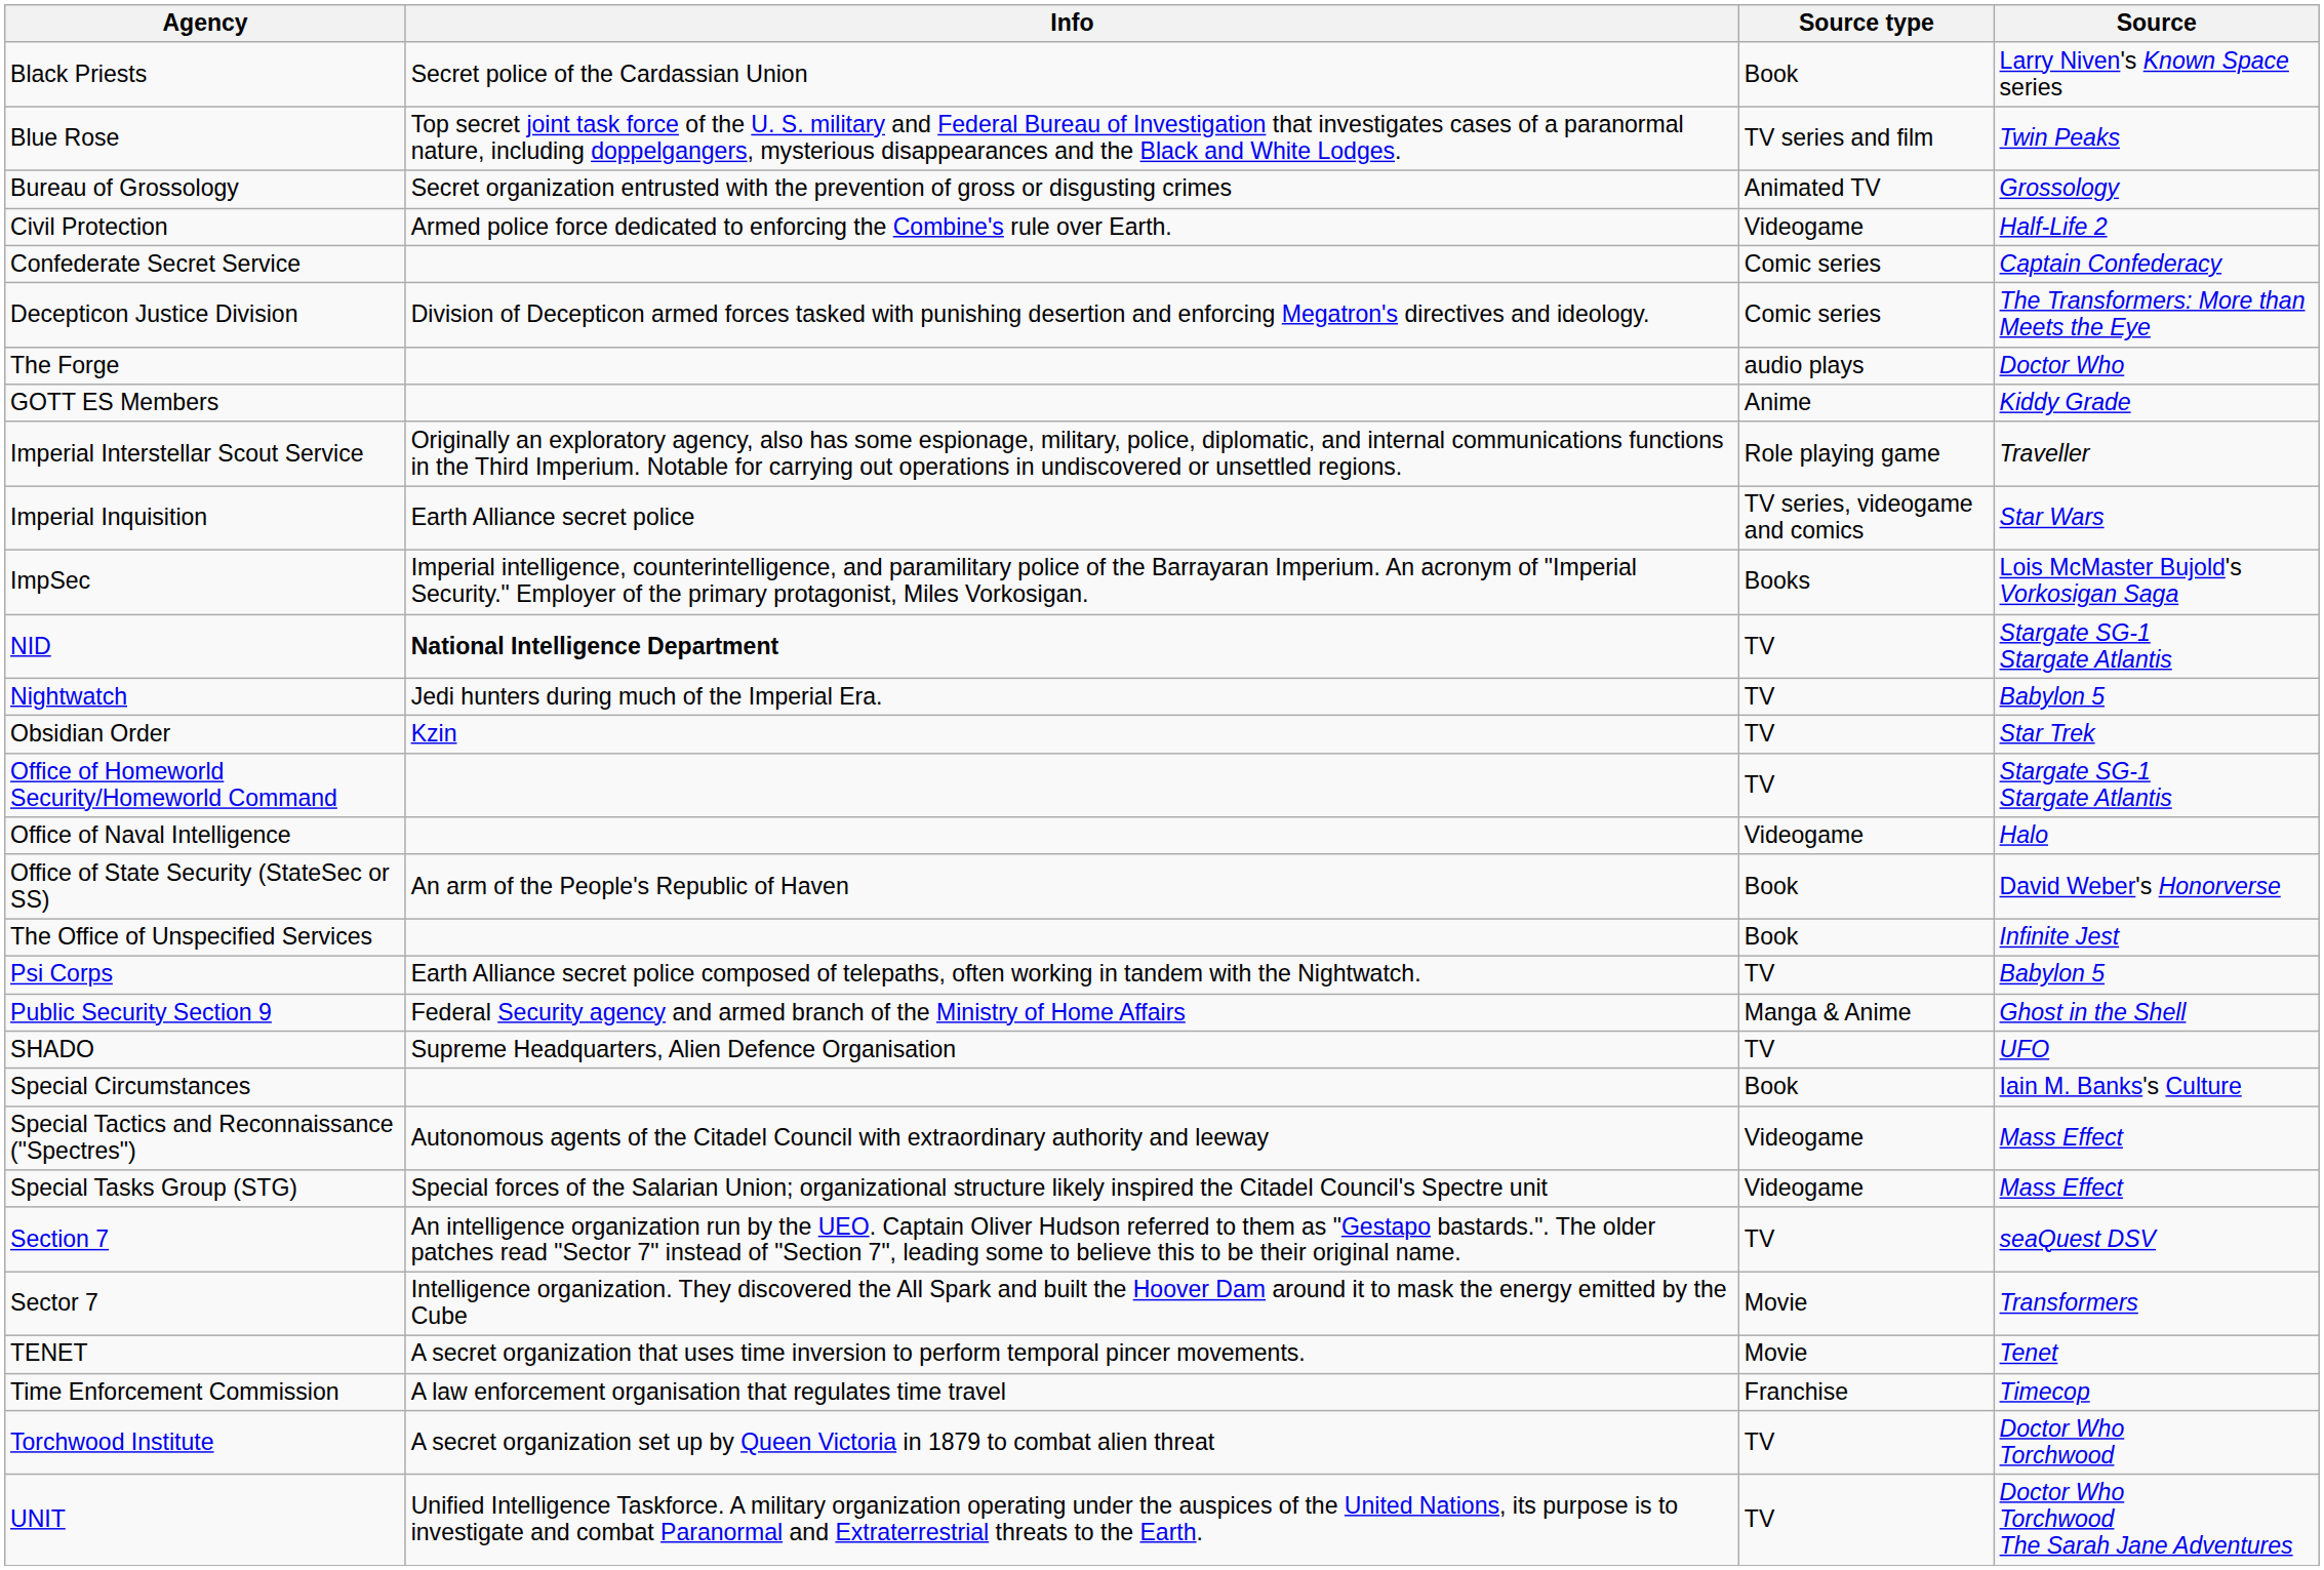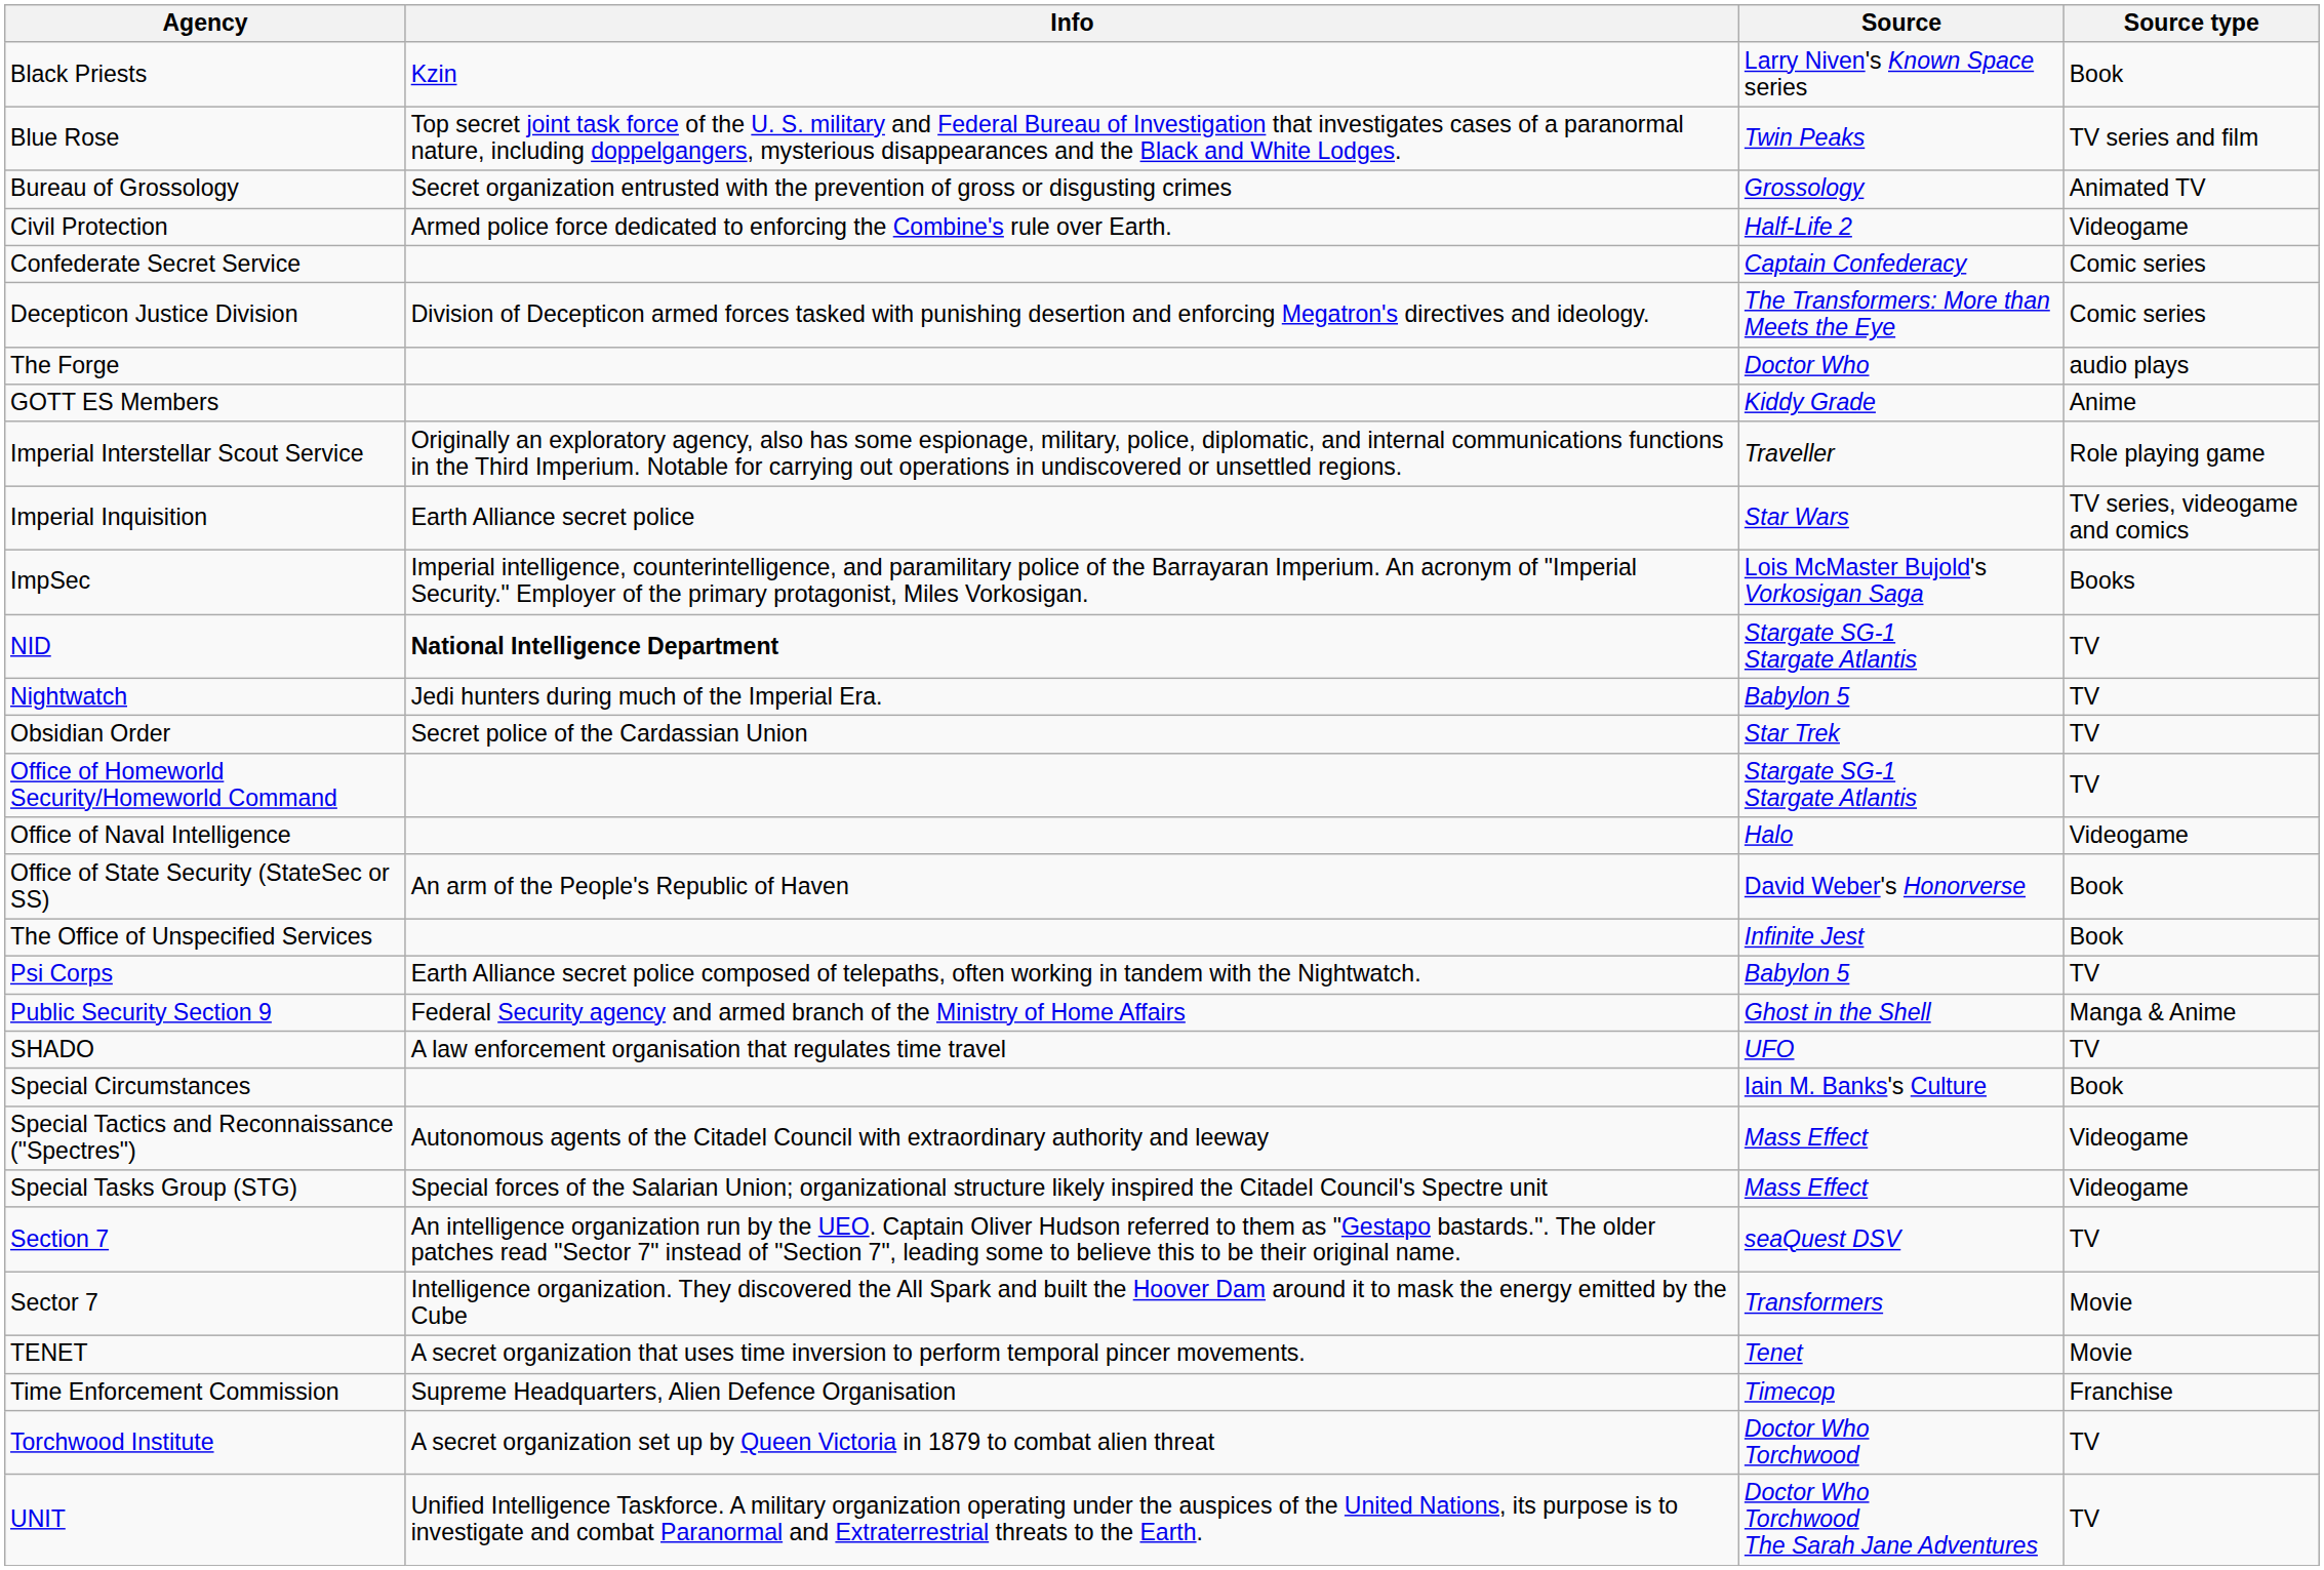 <table class="wikitable">
 <tr>
 <th>Agency</th>
 <th>Info</th>
+<th>Source</th>
 <th>Source type</th>
-<th>Source</th>
 </tr>
 <tr>
 <td>Black Priests</td>
-<td>Secret police of the Cardassian Union</td>
+<td><a href='#'>Kzin</a></td>
+<td><a href='#'>Larry Niven</a>'s <em><a href='#'>Known Space</a></em> series</td>
 <td>Book</td>
-<td><a href='#'>Larry Niven</a>'s <em><a href='#'>Known Space</a></em> series</td>
 </tr>
 <tr>
 <td>Blue Rose</td>
 <td>Top secret <a href='#'>joint task force</a> of the <a href='#'>U. S. military</a> and <a href='#'>Federal Bureau of Investigation</a> that investigates cases of a paranormal nature, including <a href='#'>doppelgangers</a>, mysterious disappearances and the <a href='#'>Black and White Lodges</a>.</td>
+<td><em><a href='#'>Twin Peaks</a></em></td>
 <td>TV series and film</td>
-<td><em><a href='#'>Twin Peaks</a></em></td>
 </tr>
 <tr>
 <td>Bureau of Grossology</td>
 <td>Secret organization entrusted with the prevention of gross or disgusting crimes</td>
+<td><em><a href='#'>Grossology</a></em></td>
 <td>Animated TV</td>
-<td><em><a href='#'>Grossology</a></em></td>
 </tr>
 <tr>
 <td>Civil Protection</td>
 <td>Armed police force dedicated to enforcing the <a href='#'>Combine's</a> rule over Earth.</td>
+<td><em><a href='#'>Half-Life 2</a></em></td>
 <td>Videogame</td>
-<td><em><a href='#'>Half-Life 2</a></em></td>
 </tr>
 <tr>
 <td>Confederate Secret Service</td>
 <td></td>
+<td><em><a href='#'>Captain Confederacy</a></em></td>
 <td>Comic series</td>
-<td><em><a href='#'>Captain Confederacy</a></em></td>
 </tr>
 <tr>
 <td>Decepticon Justice Division</td>
 <td>Division of Decepticon armed forces tasked with punishing desertion and enforcing <a href='#'>Megatron's</a> directives and ideology.</td>
+<td><em><a href='#'>The Transformers: More than Meets the Eye</a></em></td>
 <td>Comic series</td>
-<td><em><a href='#'>The Transformers: More than Meets the Eye</a></em></td>
 </tr>
 <tr>
 <td>The Forge</td>
 <td></td>
+<td><em><a href='#'>Doctor Who</a></em></td>
 <td>audio plays</td>
-<td><em><a href='#'>Doctor Who</a></em></td>
 </tr>
 <tr>
 <td>GOTT ES Members</td>
 <td></td>
+<td><em><a href='#'>Kiddy Grade</a></em></td>
 <td>Anime</td>
-<td><em><a href='#'>Kiddy Grade</a></em></td>
 </tr>
 <tr>
 <td>Imperial Interstellar Scout Service</td>
 <td>Originally an exploratory agency, also has some espionage, military, police, diplomatic, and internal communications functions in the Third Imperium. Notable for carrying out operations in undiscovered or unsettled regions.</td>
+<td><em>Traveller</em></td>
 <td>Role playing game</td>
-<td><em>Traveller</em></td>
 </tr>
 <tr>
 <td>Imperial Inquisition</td>
 <td>Earth Alliance secret police</td>
+<td><em><a href='#'>Star Wars</a></em></td>
 <td>TV series, videogame and comics</td>
-<td><em><a href='#'>Star Wars</a></em></td>
 </tr>
 <tr>
 <td>ImpSec</td>
 <td>Imperial intelligence, counterintelligence, and paramilitary police of the Barrayaran Imperium. An acronym of "Imperial Security." Employer of the primary protagonist, Miles Vorkosigan.</td>
+<td><a href='#'>Lois McMaster Bujold</a>'s <em><a href='#'>Vorkosigan Saga</a></em></td>
 <td>Books</td>
-<td><a href='#'>Lois McMaster Bujold</a>'s <em><a href='#'>Vorkosigan Saga</a></em></td>
 </tr>
 <tr>
 <td><a href='#'>NID</a></td>
 <td><strong>National Intelligence Department</strong></td>
+<td><em><a href='#'>Stargate SG-1</a></em> <br> <em><a href='#'>Stargate Atlantis</a></em></td>
 <td>TV</td>
-<td><em><a href='#'>Stargate SG-1</a></em> <br> <em><a href='#'>Stargate Atlantis</a></em></td>
 </tr>
 <tr>
 <td><a href='#'>Nightwatch</a></td>
 <td>Jedi hunters during much of the Imperial Era.</td>
+<td><em><a href='#'>Babylon 5</a></em></td>
 <td>TV</td>
-<td><em><a href='#'>Babylon 5</a></em></td>
 </tr>
 <tr>
 <td>Obsidian Order</td>
-<td><a href='#'>Kzin</a></td>
+<td>Secret police of the Cardassian Union</td>
+<td><em><a href='#'>Star Trek</a></em></td>
 <td>TV</td>
-<td><em><a href='#'>Star Trek</a></em></td>
 </tr>
 <tr>
 <td><a href='#'>Office of Homeworld Security/Homeworld Command</a></td>
 <td></td>
+<td><em><a href='#'>Stargate SG-1</a></em> <br> <em><a href='#'>Stargate Atlantis</a></em></td>
 <td>TV</td>
-<td><em><a href='#'>Stargate SG-1</a></em> <br> <em><a href='#'>Stargate Atlantis</a></em></td>
 </tr>
 <tr>
 <td>Office of Naval Intelligence</td>
 <td></td>
+<td><em><a href='#'>Halo</a></em></td>
 <td>Videogame</td>
-<td><em><a href='#'>Halo</a></em></td>
 </tr>
 <tr>
 <td>Office of State Security (StateSec or SS)</td>
 <td>An arm of the People's Republic of Haven</td>
+<td><a href='#'>David Weber</a>'s <em><a href='#'>Honorverse</a></em></td>
 <td>Book</td>
-<td><a href='#'>David Weber</a>'s <em><a href='#'>Honorverse</a></em></td>
 </tr>
 <tr>
 <td>The Office of Unspecified Services</td>
 <td></td>
+<td><em><a href='#'>Infinite Jest</a></em></td>
 <td>Book</td>
-<td><em><a href='#'>Infinite Jest</a></em></td>
 </tr>
 <tr>
 <td><a href='#'>Psi Corps</a></td>
 <td>Earth Alliance secret police composed of telepaths, often working in tandem with the Nightwatch.</td>
+<td><em><a href='#'>Babylon 5</a></em></td>
 <td>TV</td>
-<td><em><a href='#'>Babylon 5</a></em></td>
 </tr>
 <tr>
 <td><a href='#'>Public Security Section 9</a></td>
 <td>Federal <a href='#'>Security agency</a> and armed branch of the <a href='#'>Ministry of Home Affairs</a></td>
+<td><em><a href='#'>Ghost in the Shell</a></em></td>
 <td>Manga & Anime</td>
-<td><em><a href='#'>Ghost in the Shell</a></em></td>
 </tr>
 <tr>
 <td>SHADO</td>
-<td>Supreme Headquarters, Alien Defence Organisation</td>
+<td>A law enforcement organisation that regulates time travel</td>
+<td><em><a href='#'>UFO</a></em></td>
 <td>TV</td>
-<td><em><a href='#'>UFO</a></em></td>
 </tr>
 <tr>
 <td>Special Circumstances</td>
 <td></td>
+<td><a href='#'>Iain M. Banks</a>'s <a href='#'>Culture</a></td>
 <td>Book</td>
-<td><a href='#'>Iain M. Banks</a>'s <a href='#'>Culture</a></td>
 </tr>
 <tr>
 <td>Special Tactics and Reconnaissance ("Spectres")</td>
 <td>Autonomous agents of the Citadel Council with extraordinary authority and leeway</td>
+<td><em><a href='#'>Mass Effect</a></em></td>
 <td>Videogame</td>
-<td><em><a href='#'>Mass Effect</a></em></td>
 </tr>
 <tr>
 <td>Special Tasks Group (STG)</td>
 <td>Special forces of the Salarian Union; organizational structure likely inspired the Citadel Council's Spectre unit</td>
+<td><em><a href='#'>Mass Effect</a></em></td>
 <td>Videogame</td>
-<td><em><a href='#'>Mass Effect</a></em></td>
 </tr>
 <tr>
 <td><a href='#'>Section 7</a></td>
 <td>An intelligence organization run by the <a href='#'>UEO</a>. Captain Oliver Hudson referred to them as "<a href='#'>Gestapo</a> bastards.". The older patches read "Sector 7" instead of "Section 7", leading some to believe this to be their original name.</td>
+<td><em><a href='#'>seaQuest DSV</a></em></td>
 <td>TV</td>
-<td><em><a href='#'>seaQuest DSV</a></em></td>
 </tr>
 <tr>
 <td>Sector 7</td>
 <td>Intelligence organization. They discovered the All Spark and built the <a href='#'>Hoover Dam</a> around it to mask the energy emitted by the Cube</td>
+<td><em><a href='#'>Transformers</a></em></td>
 <td>Movie</td>
-<td><em><a href='#'>Transformers</a></em></td>
 </tr>
 <tr>
 <td>TENET</td>
 <td>A secret organization that uses time inversion to perform temporal pincer movements.</td>
+<td><em><a href='#'>Tenet</a></em></td>
 <td>Movie</td>
-<td><em><a href='#'>Tenet</a></em></td>
 </tr>
 <tr>
 <td>Time Enforcement Commission</td>
-<td>A law enforcement organisation that regulates time travel</td>
+<td>Supreme Headquarters, Alien Defence Organisation</td>
+<td><em><a href='#'>Timecop</a></em></td>
 <td>Franchise</td>
-<td><em><a href='#'>Timecop</a></em></td>
 </tr>
 <tr>
 <td><a href='#'>Torchwood Institute</a></td>
 <td>A secret organization set up by <a href='#'>Queen Victoria</a> in 1879 to combat alien threat</td>
+<td><em><a href='#'>Doctor Who</a></em> <br> <em><a href='#'>Torchwood</a></em></td>
 <td>TV</td>
-<td><em><a href='#'>Doctor Who</a></em> <br> <em><a href='#'>Torchwood</a></em></td>
 </tr>
 <tr>
 <td><a href='#'>UNIT</a></td>
 <td>Unified Intelligence Taskforce. A military organization operating under the auspices of the <a href='#'>United Nations</a>, its purpose is to investigate and combat <a href='#'>Paranormal</a> and <a href='#'>Extraterrestrial</a> threats to the <a href='#'>Earth</a>.</td>
+<td><em><a href='#'>Doctor Who</a></em> <br> <em><a href='#'>Torchwood</a></em> <br> <em><a href='#'>The Sarah Jane Adventures</a></em></td>
 <td>TV</td>
-<td><em><a href='#'>Doctor Who</a></em> <br> <em><a href='#'>Torchwood</a></em> <br> <em><a href='#'>The Sarah Jane Adventures</a></em></td>
 </tr>
 </table>
